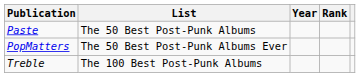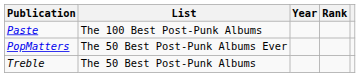 <table class="wikitable sortable">
 <tr>
 <th>Publication</th>
 <th>List</th>
 <th>Year</th>
 <th>Rank</th>
 <th class="unsortable"></th>
 </tr>
 <tr>
 <td><em><a href='#'>Paste</a></em></td>
-<td>The 50 Best Post-Punk Albums</td>
+<td>The 100 Best Post-Punk Albums</td>
 <td></td>
 <td></td>
 <td></td>
 </tr>
 <tr>
 <td><em><a href='#'>PopMatters</a></em></td>
 <td>The 50 Best Post-Punk Albums Ever</td>
 <td></td>
 <td></td>
 <td></td>
 </tr>
 <tr>
 <td><em>Treble</em></td>
-<td>The 100 Best Post-Punk Albums</td>
+<td>The 50 Best Post-Punk Albums</td>
 <td></td>
 <td></td>
 <td></td>
 </tr>
 </table>
